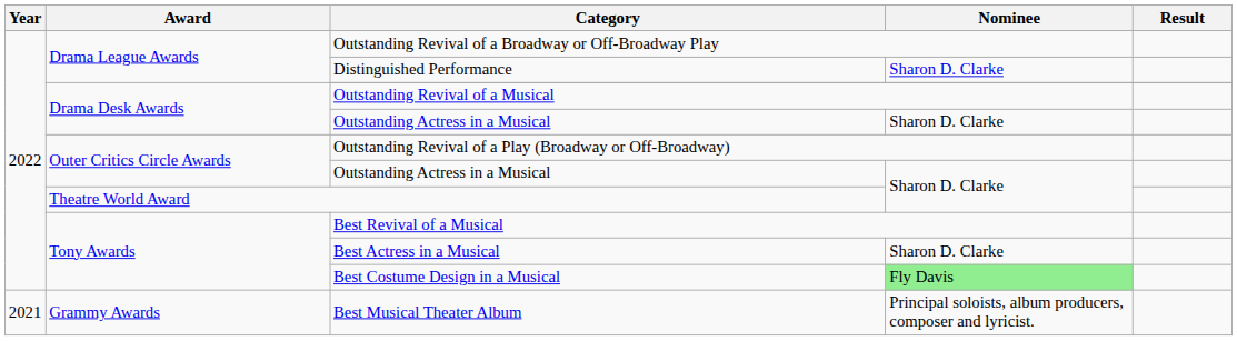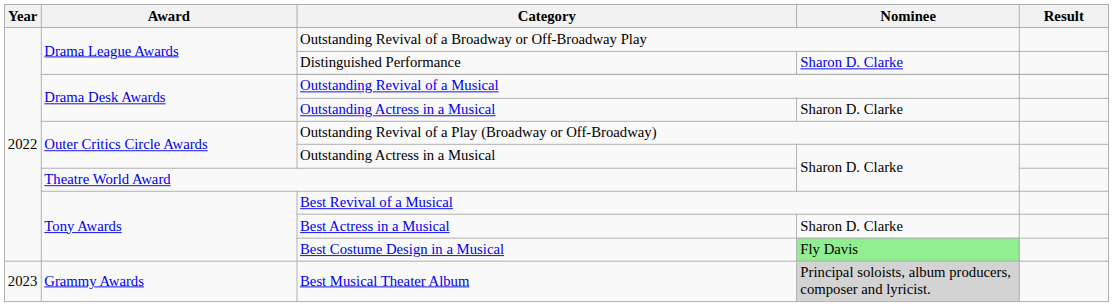 <table class="wikitable" width="95%">
 <tr>
 <th width="3%">Year</th>
 <th width="23%">Award</th>
 <th width="45%">Category</th>
 <th width="20%">Nominee</th>
 <th width="8%">Result</th>
 </tr>
 <tr>
 <td rowspan="11">2022</td>
 <td rowspan="2"><a href='#'>Drama League Awards</a></td>
 <td colspan="2">Outstanding Revival of a Broadway or Off-Broadway Play</td>
 <td></td>
 </tr>
 <tr>
 <td>Distinguished Performance</td>
 <td><a href='#'>Sharon D. Clarke</a></td>
 <td></td>
 </tr>
 <tr>
 <td rowspan="3"><a href='#'>Drama Desk Awards</a></td>
 </tr>
 <tr>
 <td colspan="2"><a href='#'>Outstanding Revival of a Musical</a></td>
 <td></td>
 </tr>
 <tr>
 <td><a href='#'>Outstanding Actress in a Musical</a></td>
 <td>Sharon D. Clarke</td>
 <td></td>
 </tr>
 <tr>
 <td rowspan="2"><a href='#'>Outer Critics Circle Awards</a></td>
 <td colspan="2">Outstanding Revival of a Play (Broadway or Off-Broadway)</td>
 <td></td>
 </tr>
 <tr>
 <td>Outstanding Actress in a Musical</td>
 <td rowspan="2">Sharon D. Clarke</td>
 <td></td>
 </tr>
 <tr>
 <td colspan="2"><a href='#'>Theatre World Award</a></td>
 <td></td>
 </tr>
 <tr>
 <td rowspan="3"><a href='#'>Tony Awards</a></td>
 <td colspan="2"><a href='#'>Best Revival of a Musical</a></td>
 <td></td>
 </tr>
 <tr>
 <td><a href='#'>Best Actress in a Musical</a></td>
 <td>Sharon D. Clarke</td>
 <td></td>
 </tr>
 <tr>
 <td><a href='#'>Best Costume Design in a Musical</a></td>
 <td style="background: lightgreen;">Fly Davis</td>
 <td></td>
 </tr>
 <tr>
-<td>2021</td>
+<td>2023</td>
 <td><a href='#'>Grammy Awards</a></td>
 <td><a href='#'>Best Musical Theater Album</a></td>
-<td>Principal soloists, album producers, composer and lyricist.</td>
+<td style="background: lightgrey;">Principal soloists, album producers, composer and lyricist.</td>
 <td></td>
 </tr>
 </table>
